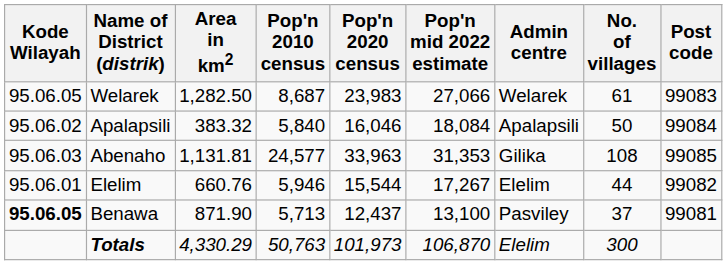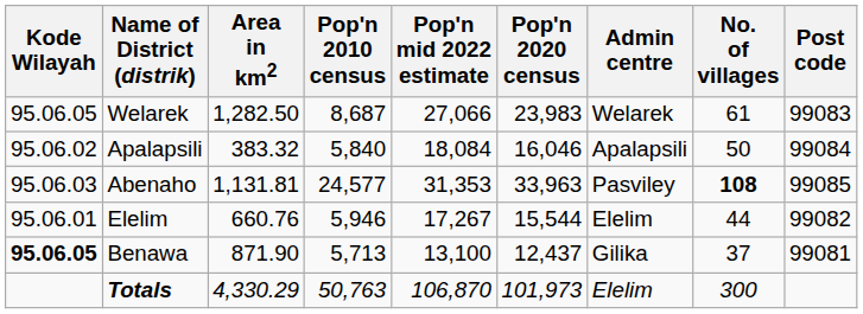 <table class="wikitable">
 <tr>
 <th>Kode <br>Wilayah</th>
 <th>Name of<br>District<br>(<em>distrik</em>)</th>
 <th>Area <br>in <br>km<sup>2</sup></th>
 <th>Pop'n<br>2010<br>census</th>
+<th>Pop'n <br>mid 2022<br>estimate</th>
 <th>Pop'n <br>2020<br>census</th>
-<th>Pop'n <br>mid 2022<br>estimate</th>
 <th>Admin<br> centre</th>
 <th>No. <br>of<br> villages</th>
 <th>Post<br>code</th>
 </tr>
 <tr 3>
 <td>95.06.05</td>
 <td>Welarek </td>
 <td align="right">1,282.50</td>
 <td align="right">8,687</td>
+<td align="right">27,066</td>
 <td align="right">23,983</td>
-<td align="right">27,066</td>
 <td>Welarek</td>
 <td align="center">61</td>
 <td>99083</td>
 </tr>
 <tr>
 <td>95.06.02</td>
 <td>Apalapsili </td>
 <td align="right">383.32</td>
 <td align="right">5,840</td>
+<td align="right">18,084</td>
 <td align="right">16,046</td>
-<td align="right">18,084</td>
 <td>Apalapsili</td>
 <td align="center">50</td>
 <td>99084</td>
 </tr>
 <tr>
 <td>95.06.03</td>
 <td>Abenaho </td>
 <td align="right">1,131.81</td>
 <td align="right">24,577</td>
+<td align="right">31,353</td>
 <td align="right">33,963</td>
-<td align="right">31,353</td>
-<td>Gilika</td>
-<td align="center">108</td>
+<td>Pasviley</td>
+<td align="center"><strong>108</strong></td>
 <td>99085</td>
 </tr>
 <tr>
 <td>95.06.01</td>
 <td>Elelim </td>
 <td align="right">660.76</td>
 <td align="right">5,946</td>
+<td align="right">17,267</td>
 <td align="right">15,544</td>
-<td align="right">17,267</td>
 <td>Elelim</td>
 <td align="center">44</td>
 <td>99082</td>
 </tr>
 <tr>
 <td><strong>95.06.05</strong></td>
 <td>Benawa </td>
 <td align="right">871.90</td>
 <td align="right">5,713</td>
+<td align="right">13,100</td>
 <td align="right">12,437</td>
-<td align="right">13,100</td>
-<td>Pasviley</td>
+<td>Gilika</td>
 <td align="center">37</td>
 <td>99081</td>
 </tr>
 <tr>
 <td></td>
 <td><strong><em>Totals</em></strong></td>
 <td align="right"><em>4,330.29</em></td>
 <td align="right"><em>50,763</em></td>
+<td align="right"><em>106,870</em></td>
 <td align="right"><em>101,973</em></td>
-<td align="right"><em>106,870</em></td>
 <td><em>Elelim</em></td>
 <td align="center"><em>300</em></td>
 <td></td>
 </tr>
 </table>
